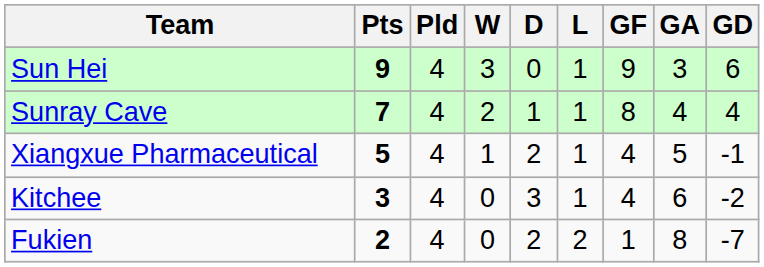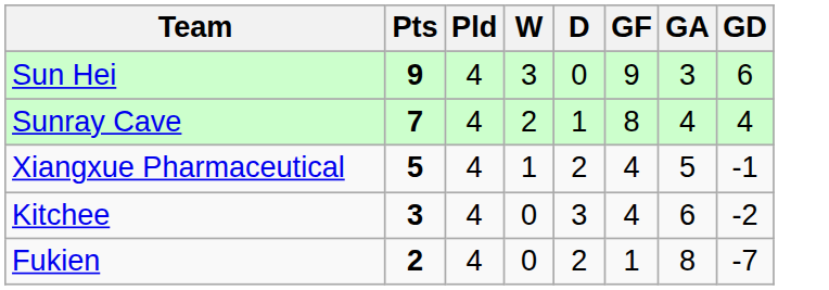 <table class="wikitable" style="text-align: center;">
 <tr>
 <th width="200">Team</th>
 <th width="20" abbr="Points">Pts</th>
 <th width="20" abbr="Played">Pld</th>
 <th width="20" abbr="Won">W</th>
 <th width="20" abbr="Drawn">D</th>
-<th width="20" abbr="Lost">L</th>
 <th width="20" abbr="Goals for">GF</th>
 <th width="20" abbr="Goals against">GA</th>
 <th width="20" abbr="Goal difference">GD</th>
 </tr>
 <tr style="background: #ccffcc;">
 <td style="text-align:left;"><a href='#'>Sun Hei</a></td>
 <td><strong>9</strong></td>
 <td>4</td>
 <td>3</td>
 <td>0</td>
-<td>1</td>
 <td>9</td>
 <td>3</td>
 <td>6</td>
 </tr>
 <tr style="background: #ccffcc;">
 <td style="text-align:left;"><a href='#'>Sunray Cave</a></td>
 <td><strong>7</strong></td>
 <td>4</td>
 <td>2</td>
-<td>1</td>
 <td>1</td>
 <td>8</td>
 <td>4</td>
 <td>4</td>
 </tr>
 <tr>
 <td style="text-align:left;"><a href='#'>Xiangxue Pharmaceutical</a></td>
 <td><strong>5</strong></td>
 <td>4</td>
 <td>1</td>
 <td>2</td>
-<td>1</td>
 <td>4</td>
 <td>5</td>
 <td>-1</td>
 </tr>
 <tr>
 <td style="text-align:left;"><a href='#'>Kitchee</a></td>
 <td><strong>3</strong></td>
 <td>4</td>
 <td>0</td>
 <td>3</td>
-<td>1</td>
 <td>4</td>
 <td>6</td>
 <td>-2</td>
 </tr>
 <tr>
 <td style="text-align:left;"><a href='#'>Fukien</a></td>
 <td><strong>2</strong></td>
 <td>4</td>
 <td>0</td>
 <td>2</td>
-<td>2</td>
 <td>1</td>
 <td>8</td>
 <td>-7</td>
 </tr>
 </table>
